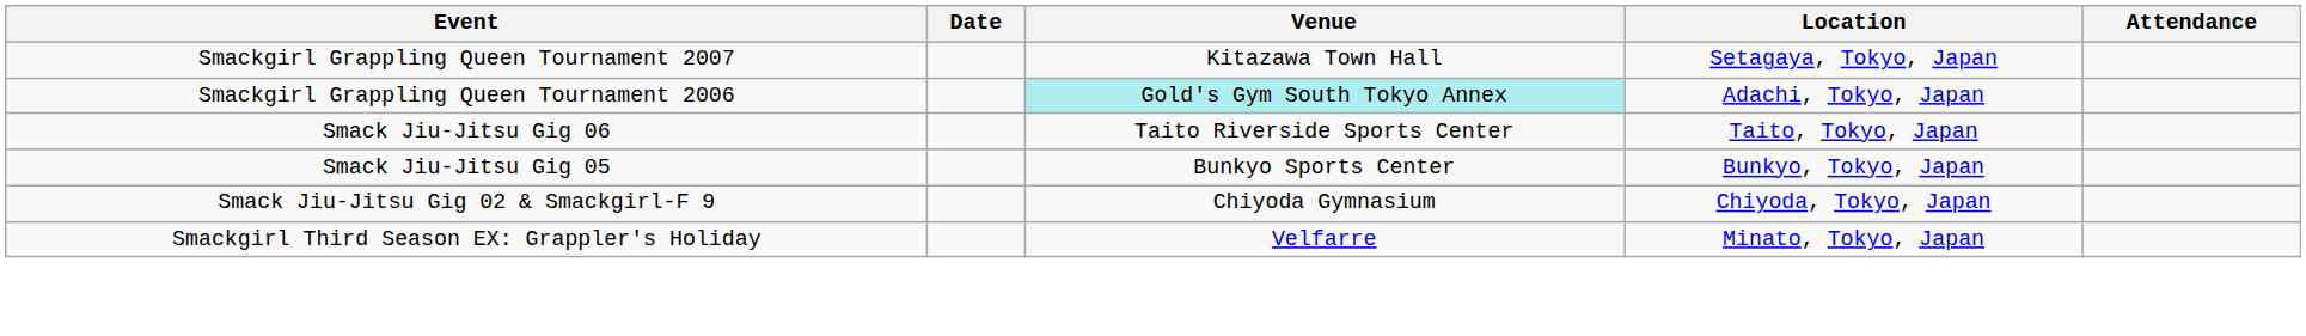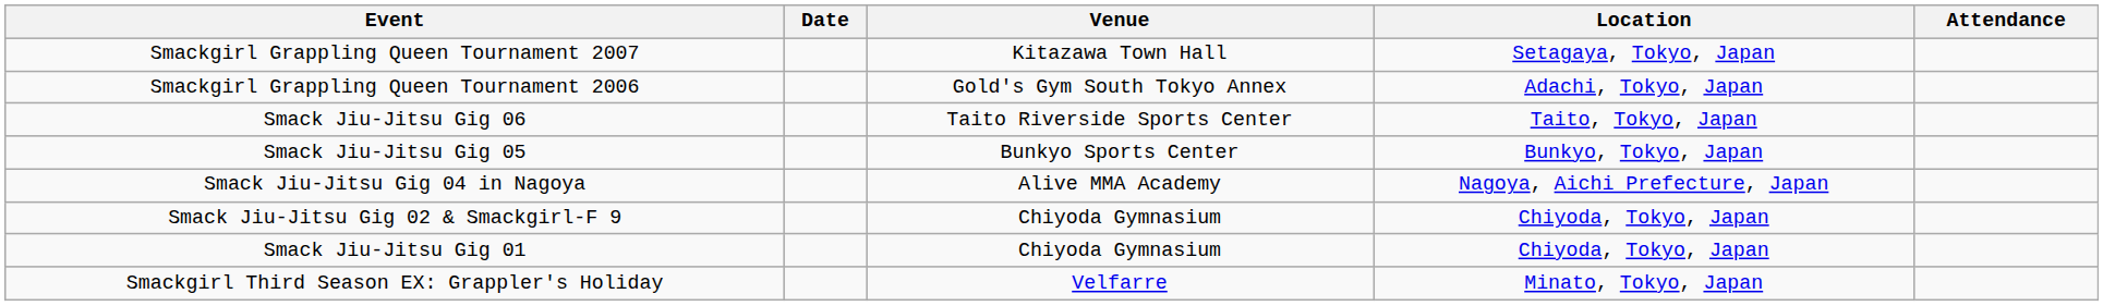 <table class="wikitable sortable" border="1" style="font-size:small; text-align:center; width:100%">
 <tr>
 <th>Event</th>
 <th>Date</th>
 <th>Venue</th>
 <th>Location</th>
 <th>Attendance</th>
 </tr>
 <tr>
 <td>Smackgirl Grappling Queen Tournament 2007</td>
 <td></td>
 <td>Kitazawa Town Hall</td>
 <td><a href='#'>Setagaya</a>, <a href='#'>Tokyo</a>, <a href='#'>Japan</a></td>
 <td></td>
 </tr>
 <tr>
 <td>Smackgirl Grappling Queen Tournament 2006</td>
 <td></td>
-<td style="background: paleturquoise;">Gold's Gym South Tokyo Annex</td>
+<td>Gold's Gym South Tokyo Annex</td>
 <td><a href='#'>Adachi</a>, <a href='#'>Tokyo</a>, <a href='#'>Japan</a></td>
 <td></td>
 </tr>
 <tr>
 <td>Smack Jiu-Jitsu Gig 06</td>
 <td></td>
 <td>Taito Riverside Sports Center</td>
 <td><a href='#'>Taito</a>, <a href='#'>Tokyo</a>, <a href='#'>Japan</a></td>
 <td></td>
 </tr>
 <tr>
 <td>Smack Jiu-Jitsu Gig 05</td>
 <td></td>
 <td>Bunkyo Sports Center</td>
 <td><a href='#'>Bunkyo</a>, <a href='#'>Tokyo</a>, <a href='#'>Japan</a></td>
 <td></td>
 </tr>
 <tr>
+<td>Smack Jiu-Jitsu Gig 04 in Nagoya</td>
+<td></td>
+<td>Alive MMA Academy</td>
+<td><a href='#'>Nagoya</a>, <a href='#'>Aichi Prefecture</a>, <a href='#'>Japan</a></td>
+<td></td>
+</tr>
+<tr>
 <td>Smack Jiu-Jitsu Gig 02 & Smackgirl-F 9</td>
+<td></td>
+<td>Chiyoda Gymnasium</td>
+<td><a href='#'>Chiyoda</a>, <a href='#'>Tokyo</a>, <a href='#'>Japan</a></td>
+<td></td>
+</tr>
+<tr>
+<td>Smack Jiu-Jitsu Gig 01</td>
 <td></td>
 <td>Chiyoda Gymnasium</td>
 <td><a href='#'>Chiyoda</a>, <a href='#'>Tokyo</a>, <a href='#'>Japan</a></td>
 <td></td>
 </tr>
 <tr>
 <td>Smackgirl Third Season EX: Grappler's Holiday</td>
 <td></td>
 <td><a href='#'>Velfarre</a></td>
 <td><a href='#'>Minato</a>, <a href='#'>Tokyo</a>, <a href='#'>Japan</a></td>
 <td></td>
 </tr>
 </table>
